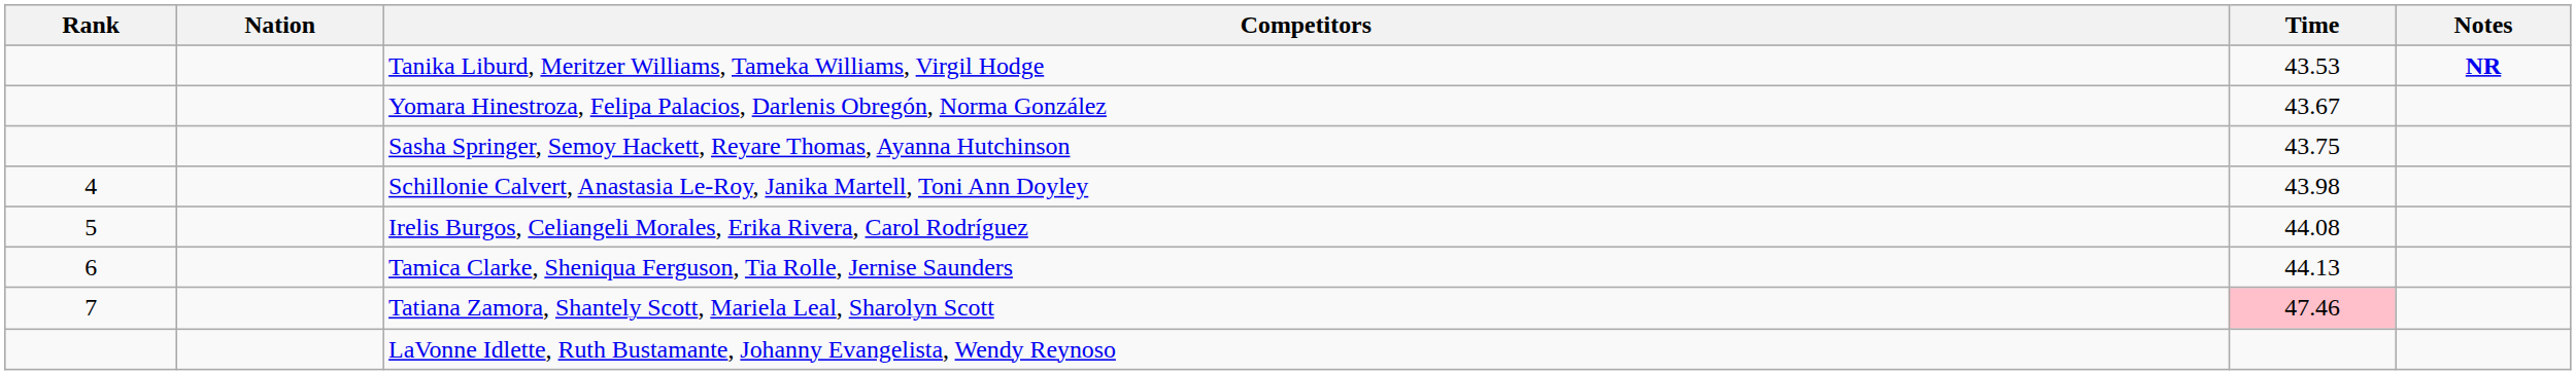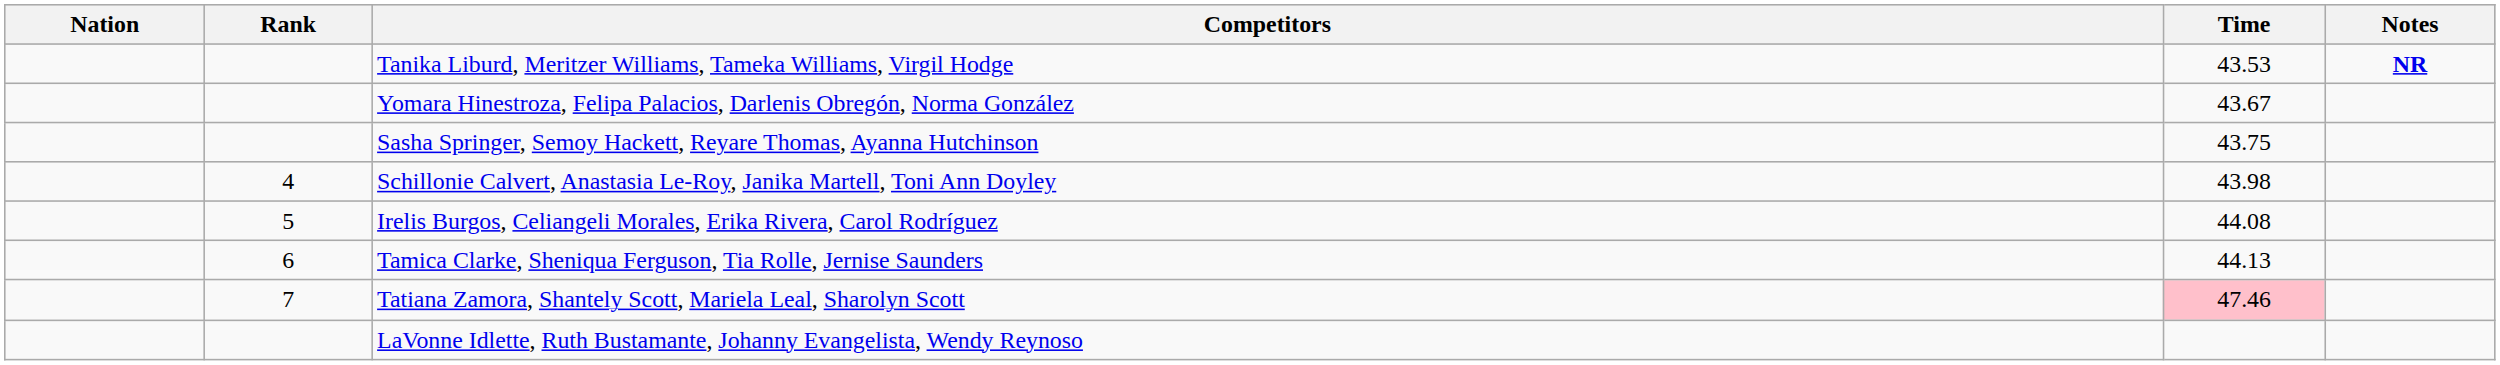 <table class="wikitable sortable" width=80% style="text-align:center; font-size:95%">
 <tr>
+<th>Nation</th>
 <th>Rank</th>
-<th>Nation</th>
 <th>Competitors</th>
 <th>Time</th>
 <th>Notes</th>
 </tr>
 <tr>
+<td align=left></td>
 <td></td>
-<td align=left></td>
 <td align=left><a href='#'>Tanika Liburd</a>, <a href='#'>Meritzer Williams</a>, <a href='#'>Tameka Williams</a>, <a href='#'>Virgil Hodge</a></td>
 <td>43.53</td>
 <td><strong><a href='#'>NR</a></strong></td>
 </tr>
 <tr>
+<td align=left></td>
 <td></td>
-<td align=left></td>
 <td align=left><a href='#'>Yomara Hinestroza</a>, <a href='#'>Felipa Palacios</a>, <a href='#'>Darlenis Obregón</a>, <a href='#'>Norma González</a></td>
 <td>43.67</td>
 <td></td>
 </tr>
 <tr>
+<td align=left></td>
 <td></td>
-<td align=left></td>
 <td align=left><a href='#'>Sasha Springer</a>, <a href='#'>Semoy Hackett</a>, <a href='#'>Reyare Thomas</a>, <a href='#'>Ayanna Hutchinson</a></td>
 <td>43.75</td>
 <td></td>
 </tr>
 <tr>
+<td align=left></td>
 <td>4</td>
-<td align=left></td>
 <td align=left><a href='#'>Schillonie Calvert</a>, <a href='#'>Anastasia Le-Roy</a>, <a href='#'>Janika Martell</a>, <a href='#'>Toni Ann Doyley</a></td>
 <td>43.98</td>
 <td></td>
 </tr>
 <tr>
+<td align=left></td>
 <td>5</td>
-<td align=left></td>
 <td align=left><a href='#'>Irelis Burgos</a>, <a href='#'>Celiangeli Morales</a>, <a href='#'>Erika Rivera</a>, <a href='#'>Carol Rodríguez</a></td>
 <td>44.08</td>
 <td></td>
 </tr>
 <tr>
+<td align=left></td>
 <td>6</td>
-<td align=left></td>
 <td align=left><a href='#'>Tamica Clarke</a>, <a href='#'>Sheniqua Ferguson</a>, <a href='#'>Tia Rolle</a>, <a href='#'>Jernise Saunders</a></td>
 <td>44.13</td>
 <td></td>
 </tr>
 <tr>
+<td align=left></td>
 <td>7</td>
-<td align=left></td>
 <td align=left><a href='#'>Tatiana Zamora</a>, <a href='#'>Shantely Scott</a>, <a href='#'>Mariela Leal</a>, <a href='#'>Sharolyn Scott</a></td>
 <td style="background: pink;">47.46</td>
 <td></td>
 </tr>
 <tr>
+<td align=left></td>
 <td></td>
-<td align=left></td>
 <td align=left><a href='#'>LaVonne Idlette</a>, <a href='#'>Ruth Bustamante</a>, <a href='#'>Johanny Evangelista</a>, <a href='#'>Wendy Reynoso</a></td>
 <td></td>
 <td></td>
 </tr>
 </table>
